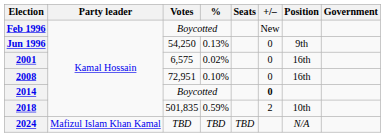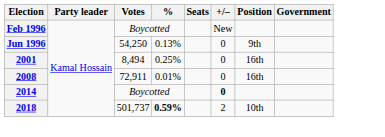 <table class=wikitable style=text-align:center>
 <tr>
 <th><strong>Election</strong></th>
 <th>Party leader</th>
 <th><strong>Votes</strong></th>
 <th><strong>%</strong></th>
 <th><strong>Seats</strong></th>
 <th>+/–</th>
 <th><strong>Position</strong></th>
 <th>Government</th>
 </tr>
 <tr>
 <th><a href='#'>Feb 1996</a></th>
 <td rowspan="6"><a href='#'>Kamal Hossain</a></td>
 <td colspan="2"><em>Boycotted</em></td>
 <td></td>
 <td>New</td>
 <td></td>
 <td></td>
 </tr>
 <tr>
 <th><a href='#'>Jun 1996</a></th>
 <td>54,250</td>
 <td>0.13%</td>
 <td></td>
 <td> 0</td>
 <td> 9th</td>
 <td></td>
 </tr>
 <tr>
 <th><a href='#'>2001</a></th>
-<td>6,575</td>
-<td>0.02%</td>
+<td>8,494</td>
+<td>0.25%</td>
 <td></td>
 <td> 0</td>
 <td> 16th</td>
 <td></td>
 </tr>
 <tr>
 <th><a href='#'>2008</a></th>
-<td>72,951</td>
-<td>0.10%</td>
+<td>72,911</td>
+<td>0.01%</td>
 <td></td>
 <td> 0</td>
 <td> 16th</td>
 <td></td>
 </tr>
 <tr>
 <th><a href='#'>2014</a></th>
 <td colspan="2"><em>Boycotted</em></td>
 <td></td>
 <td><strong> 0</strong></td>
 <td></td>
 <td></td>
 </tr>
 <tr>
 <th><a href='#'>2018</a></th>
-<td>501,835</td>
-<td>0.59%</td>
+<td>501,737</td>
+<td><strong>0.59%</strong></td>
 <td></td>
 <td> 2</td>
 <td> 10th</td>
 <td></td>
 </tr>
-<tr>
-<th><a href='#'>2024</a></th>
-<td><a href='#'>Mafizul Islam Khan Kamal</a></td>
-<td><em>TBD</em></td>
-<td><em>TBD</em></td>
-<td><em>TBD</em></td>
-<td></td>
-<td><em>N/A</em></td>
-<td></td>
-</tr>
 </table>
